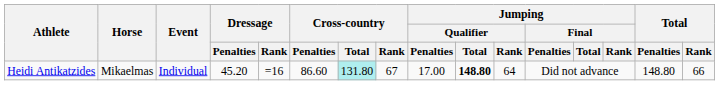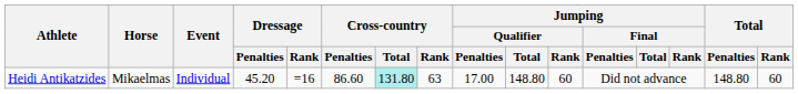 <table class=wikitable style="font-size:90%">
 <tr>
 <th rowspan="3">Athlete</th>
 <th rowspan="3">Horse</th>
 <th rowspan="3">Event</th>
 <th colspan="2" rowspan="2">Dressage</th>
 <th colspan="3" rowspan="2">Cross-country</th>
 <th colspan="6">Jumping</th>
 <th colspan="2" rowspan="2">Total</th>
 </tr>
 <tr style="font-size:95%">
 <th colspan="3">Qualifier</th>
 <th colspan="3">Final</th>
 </tr>
 <tr style="font-size:95%">
 <th>Penalties</th>
 <th>Rank</th>
 <th>Penalties</th>
 <th>Total</th>
 <th>Rank</th>
 <th>Penalties</th>
 <th>Total</th>
 <th>Rank</th>
 <th>Penalties</th>
 <th>Total</th>
 <th>Rank</th>
 <th>Penalties</th>
 <th>Rank</th>
 </tr>
 <tr align=center>
 <td align=left><a href='#'>Heidi Antikatzides</a></td>
 <td align=left>Mikaelmas</td>
 <td align=left><a href='#'>Individual</a></td>
 <td>45.20</td>
 <td>=16</td>
 <td>86.60</td>
 <td style="background: paleturquoise;">131.80</td>
-<td>67</td>
+<td>63</td>
 <td>17.00</td>
-<td><strong>148.80</strong></td>
-<td>64</td>
+<td>148.80</td>
+<td>60</td>
 <td colspan=3>Did not advance</td>
 <td>148.80</td>
-<td>66</td>
+<td>60</td>
 </tr>
 </table>
